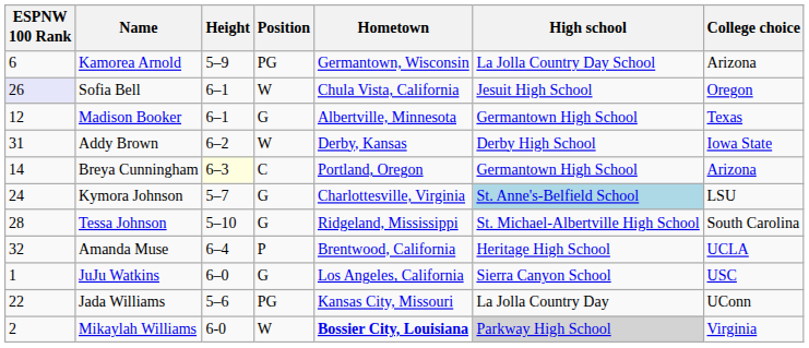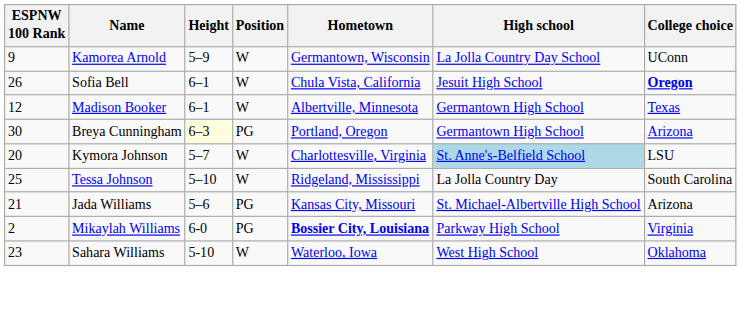 <table class="wikitable sortable" style="font-size: 75%" style="width: 80%">
 <tr>
 <th>ESPNW<br>100 Rank</th>
 <th>Name</th>
 <th>Height</th>
 <th>Position</th>
 <th>Hometown</th>
 <th>High school</th>
 <th>College choice</th>
 </tr>
 <tr>
-<td>6</td>
+<td>9</td>
 <td><a href='#'>Kamorea Arnold</a></td>
 <td>5–9</td>
-<td>PG</td>
+<td>W</td>
 <td><a href='#'>Germantown, Wisconsin</a></td>
 <td><a href='#'>La Jolla Country Day School</a></td>
-<td>Arizona</td>
+<td>UConn</td>
 </tr>
 <tr>
-<td style="background: lavender;">26</td>
+<td>26</td>
 <td>Sofia Bell</td>
 <td>6–1</td>
 <td>W</td>
 <td><a href='#'>Chula Vista, California</a></td>
 <td><a href='#'>Jesuit High School</a></td>
-<td><a href='#'>Oregon</a></td>
+<td><strong><a href='#'>Oregon</a></strong></td>
 </tr>
 <tr>
 <td>12</td>
 <td><a href='#'>Madison Booker</a></td>
 <td>6–1</td>
-<td>G</td>
+<td>W</td>
 <td><a href='#'>Albertville, Minnesota</a></td>
 <td><a href='#'>Germantown High School</a></td>
 <td><a href='#'>Texas</a></td>
 </tr>
 <tr>
-<td>31</td>
-<td>Addy Brown</td>
-<td>6–2</td>
-<td>W</td>
-<td><a href='#'>Derby, Kansas</a></td>
-<td><a href='#'>Derby High School</a></td>
-<td><a href='#'>Iowa State</a></td>
-</tr>
-<tr>
-<td>14</td>
+<td>30</td>
 <td>Breya Cunningham</td>
 <td style="background: lightyellow;">6–3</td>
-<td>C</td>
+<td>PG</td>
 <td><a href='#'>Portland, Oregon</a></td>
 <td><a href='#'>Germantown High School</a></td>
 <td><a href='#'>Arizona</a></td>
 </tr>
 <tr>
-<td>24</td>
+<td>20</td>
 <td>Kymora Johnson</td>
 <td>5–7</td>
-<td>G</td>
+<td>W</td>
 <td><a href='#'>Charlottesville, Virginia</a></td>
 <td style="background: lightblue;"><a href='#'>St. Anne's-Belfield School</a></td>
 <td>LSU</td>
 </tr>
 <tr>
-<td>28</td>
+<td>25</td>
 <td><a href='#'>Tessa Johnson</a></td>
 <td>5–10</td>
-<td>G</td>
+<td>W</td>
 <td><a href='#'>Ridgeland, Mississippi</a></td>
-<td><a href='#'>St. Michael-Albertville High School</a></td>
+<td>La Jolla Country Day</td>
 <td>South Carolina</td>
 </tr>
 <tr>
-<td>32</td>
-<td>Amanda Muse</td>
-<td>6–4</td>
-<td>P</td>
-<td><a href='#'>Brentwood, California</a></td>
-<td><a href='#'>Heritage High School</a></td>
-<td><a href='#'>UCLA</a></td>
-</tr>
-<tr>
-<td>1</td>
-<td><a href='#'>JuJu Watkins</a></td>
-<td>6–0</td>
-<td>G</td>
-<td><a href='#'>Los Angeles, California</a></td>
-<td><a href='#'>Sierra Canyon School</a></td>
-<td><a href='#'>USC</a></td>
-</tr>
-<tr>
-<td>22</td>
+<td>21</td>
 <td>Jada Williams</td>
 <td>5–6</td>
 <td>PG</td>
 <td><a href='#'>Kansas City, Missouri</a></td>
-<td>La Jolla Country Day</td>
-<td>UConn</td>
+<td><a href='#'>St. Michael-Albertville High School</a></td>
+<td>Arizona</td>
 </tr>
 <tr>
 <td>2</td>
 <td><a href='#'>Mikaylah Williams</a></td>
 <td>6-0</td>
-<td>W</td>
+<td>PG</td>
 <td><strong><a href='#'>Bossier City, Louisiana</a></strong></td>
-<td style="background: lightgrey;"><a href='#'>Parkway High School</a></td>
+<td><a href='#'>Parkway High School</a></td>
 <td><a href='#'>Virginia</a></td>
 </tr>
+<tr>
+<td>23</td>
+<td>Sahara Williams</td>
+<td>5-10</td>
+<td>W</td>
+<td><a href='#'>Waterloo, Iowa</a></td>
+<td><a href='#'>West High School</a></td>
+<td><a href='#'>Oklahoma</a></td>
+</tr>
 </table>
